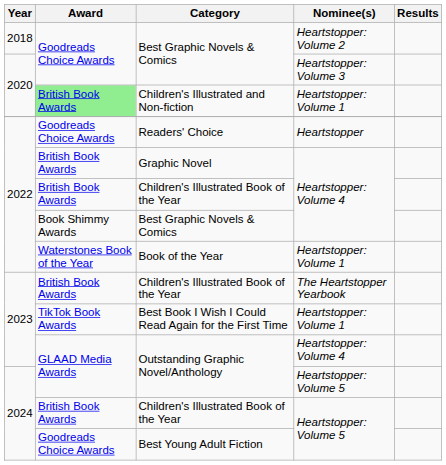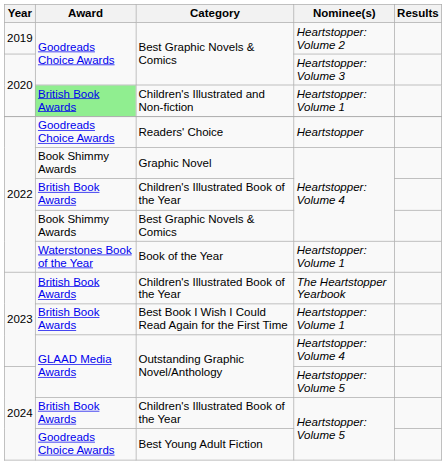 <table class="wikitable plainrowheaders sortable">
 <tr>
 <th scope="col">Year</th>
 <th scope="col">Award</th>
 <th scope="col">Category</th>
 <th scope="col">Nominee(s)</th>
 <th scope="col">Results</th>
 </tr>
 <tr>
-<td>2018</td>
+<td>2019</td>
 <td rowspan="2"><a href='#'>Goodreads Choice Awards</a></td>
 <td rowspan="2">Best Graphic Novels & Comics</td>
 <td><em>Heartstopper: Volume 2</em></td>
 <td></td>
 </tr>
 <tr>
 <td rowspan="2">2020</td>
 <td><em>Heartstopper: Volume 3</em></td>
 <td></td>
 </tr>
 <tr>
 <td style="background: lightgreen;"><a href='#'>British Book Awards</a></td>
 <td>Children's Illustrated and Non-fiction</td>
 <td><em>Heartstopper: Volume 1</em></td>
 <td></td>
 </tr>
 <tr>
 </tr>
 <tr>
 <td rowspan="5">2022</td>
 <td><a href='#'>Goodreads Choice Awards</a></td>
 <td>Readers' Choice</td>
 <td><em>Heartstopper</em></td>
 <td></td>
 </tr>
 <tr>
-<td><a href='#'>British Book Awards</a></td>
+<td>Book Shimmy Awards</td>
 <td>Graphic Novel</td>
 <td rowspan="3"><em>Heartstopper: Volume 4</em></td>
 <td></td>
 </tr>
 <tr>
 <td><a href='#'>British Book Awards</a></td>
 <td>Children's Illustrated Book of the Year</td>
 <td></td>
 </tr>
 <tr>
 <td>Book Shimmy Awards</td>
 <td>Best Graphic Novels & Comics</td>
 <td></td>
 </tr>
 <tr>
 <td><a href='#'>Waterstones Book of the Year</a></td>
 <td>Book of the Year</td>
 <td><em>Heartstopper: Volume 1</em></td>
 <td></td>
 </tr>
 <tr>
 <td rowspan="3">2023</td>
 <td><a href='#'>British Book Awards</a></td>
 <td>Children's Illustrated Book of the Year</td>
 <td><em>The Heartstopper Yearbook</em></td>
 <td></td>
 </tr>
 <tr>
-<td><a href='#'>TikTok Book Awards</a></td>
+<td><a href='#'>British Book Awards</a></td>
 <td>Best Book I Wish I Could Read Again for the First Time</td>
 <td><em>Heartstopper: Volume 1</em></td>
 <td></td>
 </tr>
 <tr>
 <td rowspan="2"><a href='#'>GLAAD Media Awards</a></td>
 <td rowspan="2">Outstanding Graphic Novel/Anthology</td>
 <td><em>Heartstopper: Volume 4</em></td>
 <td></td>
 </tr>
 <tr>
 <td rowspan="3">2024</td>
 <td><em>Heartstopper: Volume 5</em></td>
 <td></td>
 </tr>
 <tr>
 <td><a href='#'>British Book Awards</a></td>
 <td>Children's Illustrated Book of the Year</td>
 <td rowspan="2"><em>Heartstopper: Volume 5</em></td>
 <td></td>
 </tr>
 <tr>
 <td><a href='#'>Goodreads Choice Awards</a></td>
 <td>Best Young Adult Fiction</td>
 <td></td>
 </tr>
 </table>
